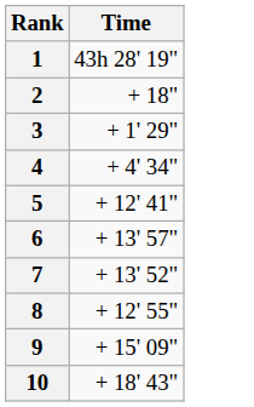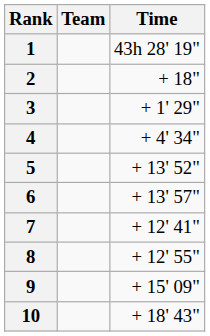 <table class="wikitable">
 <tr>
 <th scope="col">Rank</th>
+<th scope="col">Team</th>
 <th scope="col">Time</th>
 </tr>
 <tr>
 <th scope="row">1</th>
+<td> </td>
 <td align="right">43h 28' 19"</td>
 </tr>
 <tr>
 <th scope="row">2</th>
+<td> </td>
 <td align="right">+ 18"</td>
 </tr>
 <tr>
 <th scope="row">3</th>
+<td> </td>
 <td align="right">+ 1' 29"</td>
 </tr>
 <tr>
 <th scope="row">4</th>
+<td> </td>
 <td align="right">+ 4' 34"</td>
 </tr>
 <tr>
 <th scope="row">5</th>
-<td align="right">+ 12' 41"</td>
+<td> </td>
+<td align="right">+ 13' 52"</td>
 </tr>
 <tr>
 <th scope="row">6</th>
+<td> </td>
 <td align="right">+ 13' 57"</td>
 </tr>
 <tr>
 <th scope="row">7</th>
-<td align="right">+ 13' 52"</td>
+<td> </td>
+<td align="right">+ 12' 41"</td>
 </tr>
 <tr>
 <th scope="row">8</th>
+<td> </td>
 <td align="right">+ 12' 55"</td>
 </tr>
 <tr>
 <th scope="row">9</th>
+<td> </td>
 <td align="right">+ 15' 09"</td>
 </tr>
 <tr>
 <th scope="row">10</th>
+<td> </td>
 <td align="right">+ 18' 43"</td>
 </tr>
 </table>
